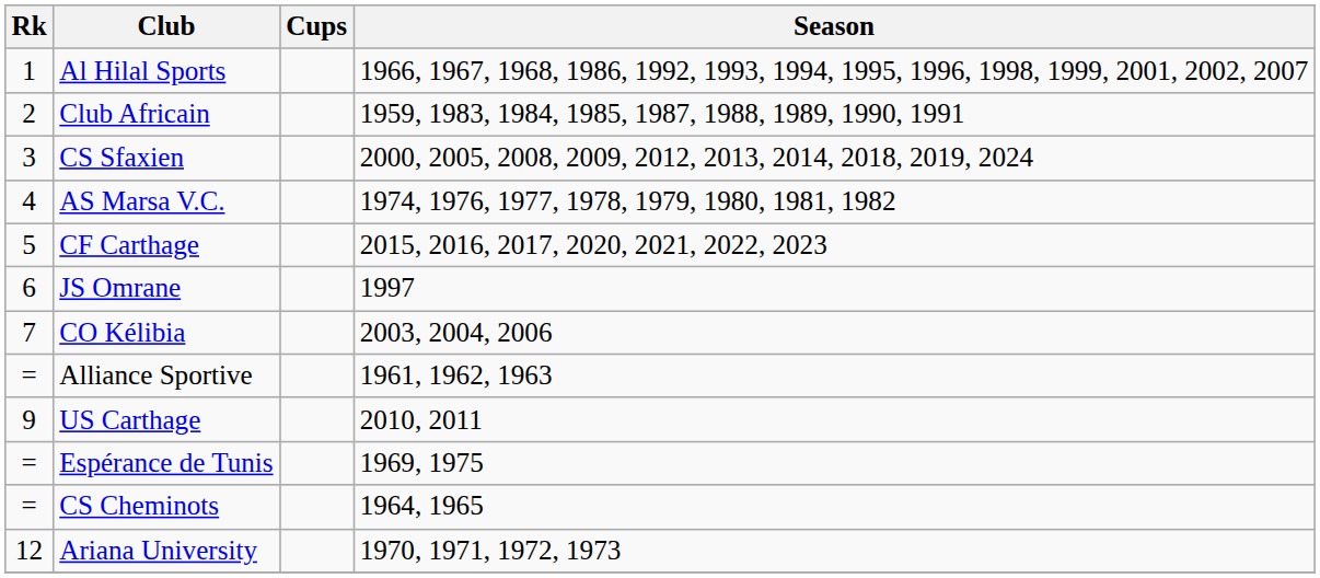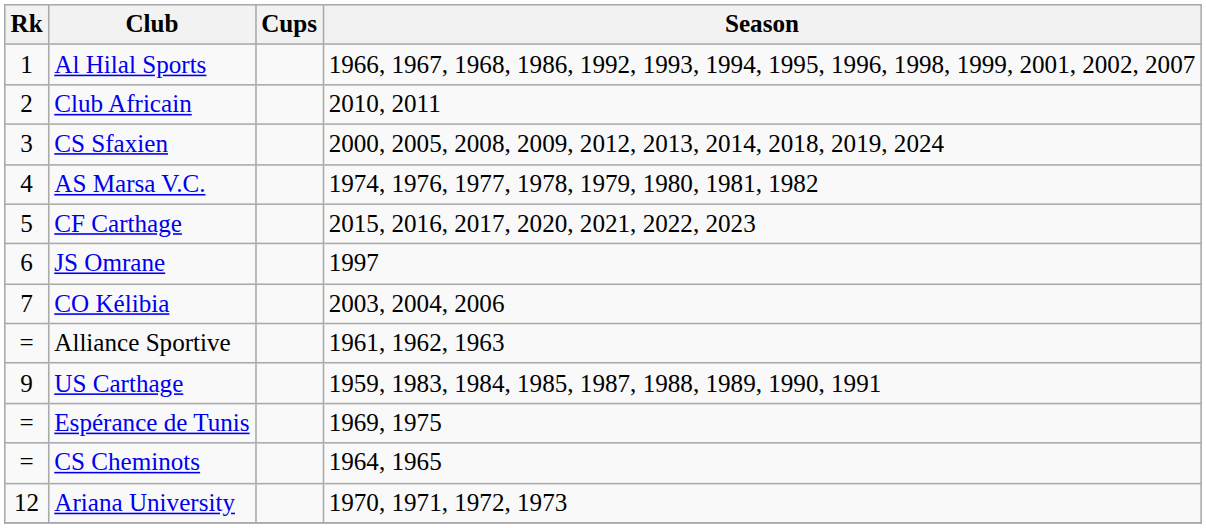 <table class="wikitable">
 <tr>
 <th>Rk</th>
 <th>Club</th>
 <th>Cups</th>
 <th>Season</th>
 </tr>
 <tr>
 <td align="center">1</td>
 <td><a href='#'>Al Hilal Sports</a> </td>
 <td></td>
 <td>1966, 1967, 1968, 1986, 1992, 1993, 1994, 1995, 1996, 1998, 1999, 2001, 2002, 2007</td>
 </tr>
 <tr>
 <td align="center">2</td>
 <td><a href='#'>Club Africain</a></td>
 <td></td>
-<td>1959, 1983, 1984, 1985, 1987, 1988, 1989, 1990, 1991</td>
+<td>2010, 2011</td>
 </tr>
 <tr>
 <td align="center">3</td>
 <td><a href='#'>CS Sfaxien</a></td>
 <td></td>
 <td>2000, 2005, 2008, 2009, 2012, 2013, 2014, 2018, 2019, 2024</td>
 </tr>
 <tr>
 <td align="center">4</td>
 <td><a href='#'>AS Marsa V.C.</a></td>
 <td></td>
 <td>1974, 1976, 1977, 1978, 1979, 1980, 1981, 1982</td>
 </tr>
 <tr>
 <td align="center">5</td>
 <td><a href='#'>CF Carthage</a></td>
 <td></td>
 <td>2015, 2016, 2017, 2020, 2021, 2022, 2023</td>
 </tr>
 <tr>
 <td align="center">6</td>
 <td><a href='#'>JS Omrane</a></td>
 <td></td>
 <td>1997</td>
 </tr>
 <tr>
 <td align="center">7</td>
 <td><a href='#'>CO Kélibia</a></td>
 <td></td>
 <td>2003, 2004, 2006</td>
 </tr>
 <tr>
 <td align="center">=</td>
 <td>Alliance Sportive</td>
 <td></td>
 <td>1961, 1962, 1963</td>
 </tr>
 <tr>
 <td align="center">9</td>
 <td><a href='#'>US Carthage</a></td>
 <td></td>
-<td>2010, 2011</td>
+<td>1959, 1983, 1984, 1985, 1987, 1988, 1989, 1990, 1991</td>
 </tr>
 <tr>
 <td align="center">=</td>
 <td><a href='#'>Espérance de Tunis</a></td>
 <td></td>
 <td>1969, 1975</td>
 </tr>
 <tr>
 <td align="center">=</td>
 <td><a href='#'>CS Cheminots</a></td>
 <td></td>
 <td>1964, 1965</td>
 </tr>
 <tr>
 <td align="center">12</td>
 <td><a href='#'>Ariana University</a></td>
 <td></td>
 <td>1970, 1971, 1972, 1973</td>
 </tr>
 <tr>
 </tr>
 </table>
